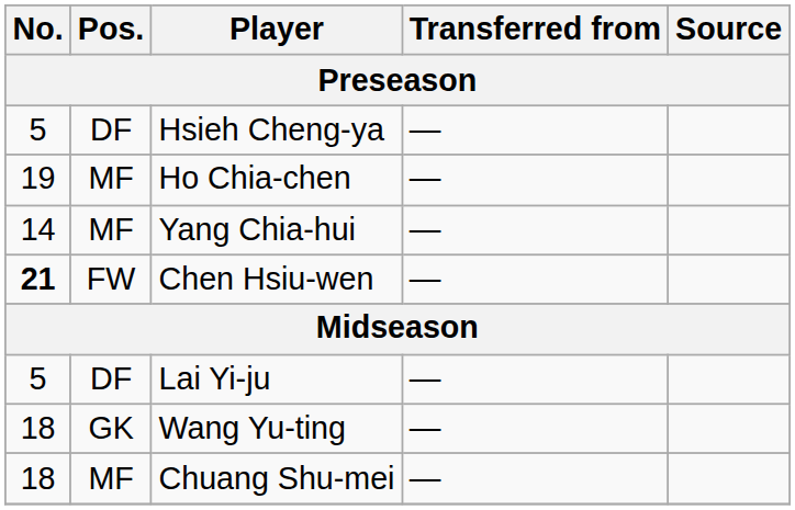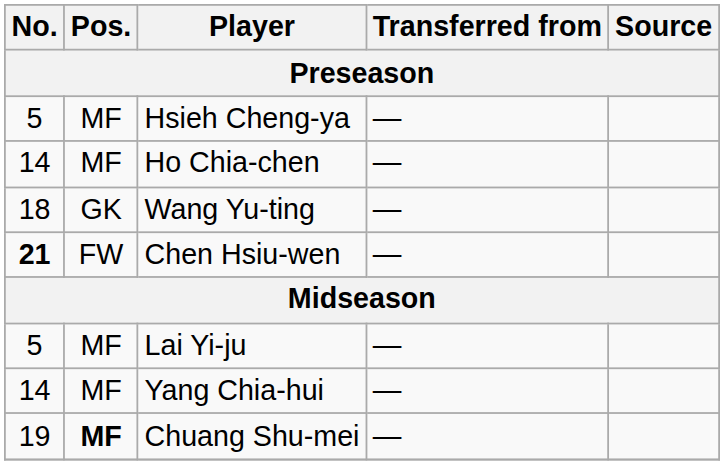 <table class="wikitable plainrowheaders sortable">
 <tr>
 <th>No.</th>
 <th>Pos.</th>
 <th>Player</th>
 <th>Transferred from</th>
 <th>Source</th>
 </tr>
 <tr>
 <th colspan=5>Preseason</th>
 </tr>
 <tr>
 <td align=center>5</td>
-<td align=center>DF</td>
+<td align=center>MF</td>
 <td>Hsieh Cheng-ya</td>
 <td>—</td>
 <td></td>
 </tr>
 <tr>
-<td align=center>19</td>
+<td align=center>14</td>
 <td align=center>MF</td>
 <td>Ho Chia-chen</td>
 <td>—</td>
 <td></td>
 </tr>
 <tr>
-<td align=center>14</td>
-<td align=center>MF</td>
-<td>Yang Chia-hui</td>
+<td align=center>18</td>
+<td align=center>GK</td>
+<td>Wang Yu-ting</td>
 <td>—</td>
 <td></td>
 </tr>
 <tr>
 <td align=center><strong>21</strong></td>
 <td align=center>FW</td>
 <td>Chen Hsiu-wen</td>
 <td>—</td>
 <td></td>
 </tr>
 <tr>
 <th colspan=5>Midseason</th>
 </tr>
 <tr>
 <td align=center>5</td>
-<td align=center>DF</td>
+<td align=center>MF</td>
 <td>Lai Yi-ju</td>
 <td>—</td>
 <td></td>
 </tr>
 <tr>
-<td align=center>18</td>
-<td align=center>GK</td>
-<td>Wang Yu-ting</td>
+<td align=center>14</td>
+<td align=center>MF</td>
+<td>Yang Chia-hui</td>
 <td>—</td>
 <td></td>
 </tr>
 <tr>
-<td align=center>18</td>
-<td align=center>MF</td>
+<td align=center>19</td>
+<td align=center><strong>MF</strong></td>
 <td>Chuang Shu-mei</td>
 <td>—</td>
 <td></td>
 </tr>
 <tr>
 </tr>
 </table>
